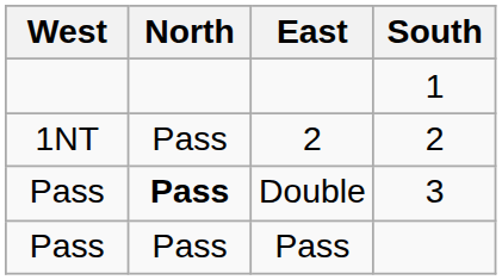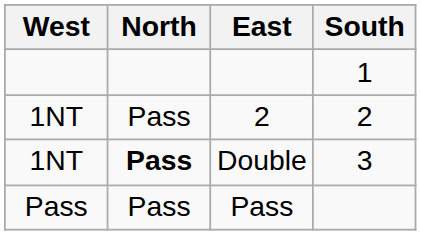 <table class=wikitable>
 <tr>
 <th width="25%">West</th>
 <th width="25%">North</th>
 <th width="25%">East</th>
 <th width="25%">South</th>
 </tr>
 <tr align=center>
 <td></td>
 <td></td>
 <td></td>
 <td>1</td>
 </tr>
 <tr align=center>
 <td>1NT</td>
 <td>Pass</td>
 <td>2</td>
 <td>2</td>
 </tr>
 <tr align=center>
-<td>Pass</td>
+<td>1NT</td>
 <td><strong>Pass</strong></td>
 <td>Double</td>
 <td>3</td>
 </tr>
 <tr align=center>
 <td>Pass</td>
 <td>Pass</td>
 <td>Pass</td>
 <td></td>
 </tr>
 </table>
